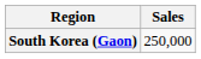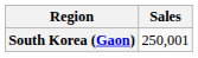 <table class="wikitable plainrowheaders" style="text-align:center;">
 <tr>
 <th>Region</th>
 <th>Sales</th>
 </tr>
 <tr>
 <th scope="row">South Korea (<a href='#'>Gaon</a>)</th>
-<td>250,000</td>
+<td>250,001</td>
 </tr>
 </table>
